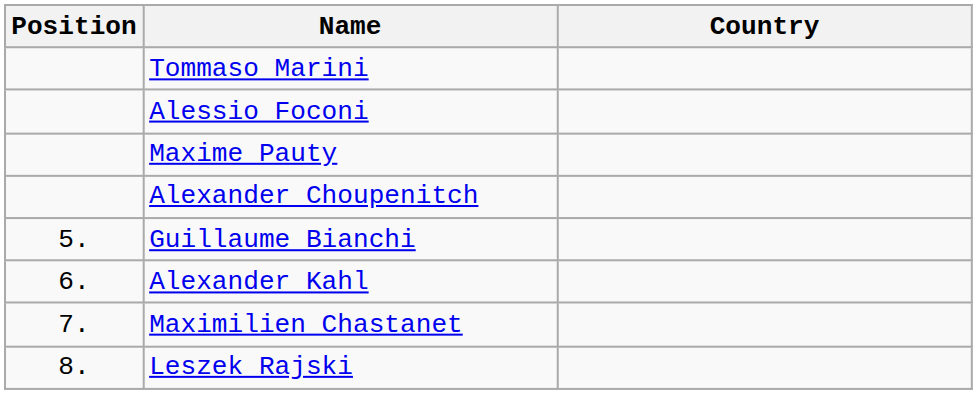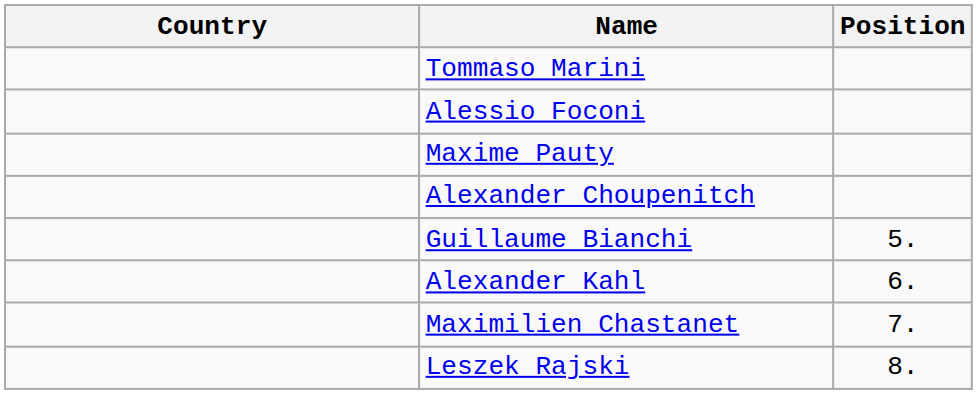 <table class="wikitable">
 <tr>
+<th width="200">Country</th>
+<th width="200">Name</th>
 <th width="20">Position</th>
-<th width="200">Name</th>
-<th width="200">Country</th>
 </tr>
 <tr>
+<td></td>
+<td><a href='#'>Tommaso Marini</a></td>
 <td align=center></td>
-<td><a href='#'>Tommaso Marini</a></td>
-<td></td>
 </tr>
 <tr>
+<td></td>
+<td><a href='#'>Alessio Foconi</a></td>
 <td align=center></td>
-<td><a href='#'>Alessio Foconi</a></td>
-<td></td>
 </tr>
 <tr>
+<td></td>
+<td><a href='#'>Maxime Pauty</a></td>
 <td align=center></td>
-<td><a href='#'>Maxime Pauty</a></td>
-<td></td>
 </tr>
 <tr>
+<td></td>
+<td><a href='#'>Alexander Choupenitch</a></td>
 <td align=center></td>
-<td><a href='#'>Alexander Choupenitch</a></td>
-<td></td>
 </tr>
 <tr>
+<td></td>
+<td><a href='#'>Guillaume Bianchi</a></td>
 <td align=center>5.</td>
-<td><a href='#'>Guillaume Bianchi</a></td>
-<td></td>
 </tr>
 <tr>
+<td></td>
+<td><a href='#'>Alexander Kahl</a></td>
 <td align=center>6.</td>
-<td><a href='#'>Alexander Kahl</a></td>
-<td></td>
 </tr>
 <tr>
+<td></td>
+<td><a href='#'>Maximilien Chastanet</a></td>
 <td align=center>7.</td>
-<td><a href='#'>Maximilien Chastanet</a></td>
-<td></td>
 </tr>
 <tr>
+<td></td>
+<td><a href='#'>Leszek Rajski</a></td>
 <td align=center>8.</td>
-<td><a href='#'>Leszek Rajski</a></td>
-<td></td>
 </tr>
 </table>
